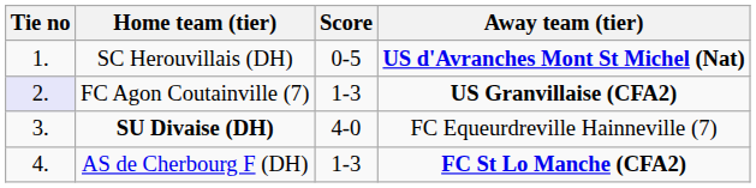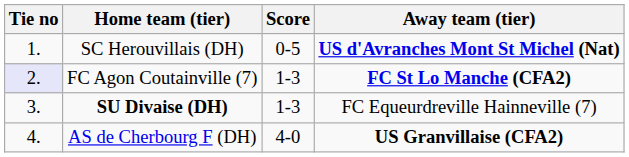 <table class="wikitable" style="text-align: center">
 <tr>
 <th>Tie no</th>
 <th>Home team (tier)</th>
 <th>Score</th>
 <th>Away team (tier)</th>
 </tr>
 <tr>
 <td>1.</td>
 <td>SC Herouvillais (DH)</td>
 <td>0-5</td>
 <td><strong><a href='#'>US d'Avranches Mont St Michel</a> (Nat)</strong></td>
 </tr>
 <tr>
 <td style="background: lavender;">2.</td>
 <td>FC Agon Coutainville (7)</td>
 <td>1-3</td>
-<td><strong>US Granvillaise (CFA2)</strong></td>
+<td><strong><a href='#'>FC St Lo Manche</a> (CFA2)</strong></td>
 </tr>
 <tr>
 <td>3.</td>
 <td><strong>SU Divaise (DH)</strong></td>
-<td>4-0</td>
+<td>1-3</td>
 <td>FC Equeurdreville Hainneville (7)</td>
 </tr>
 <tr>
 <td>4.</td>
 <td><a href='#'>AS de Cherbourg F</a> (DH)</td>
-<td>1-3</td>
-<td><strong><a href='#'>FC St Lo Manche</a> (CFA2)</strong></td>
+<td>4-0</td>
+<td><strong>US Granvillaise (CFA2)</strong></td>
 </tr>
 </table>
